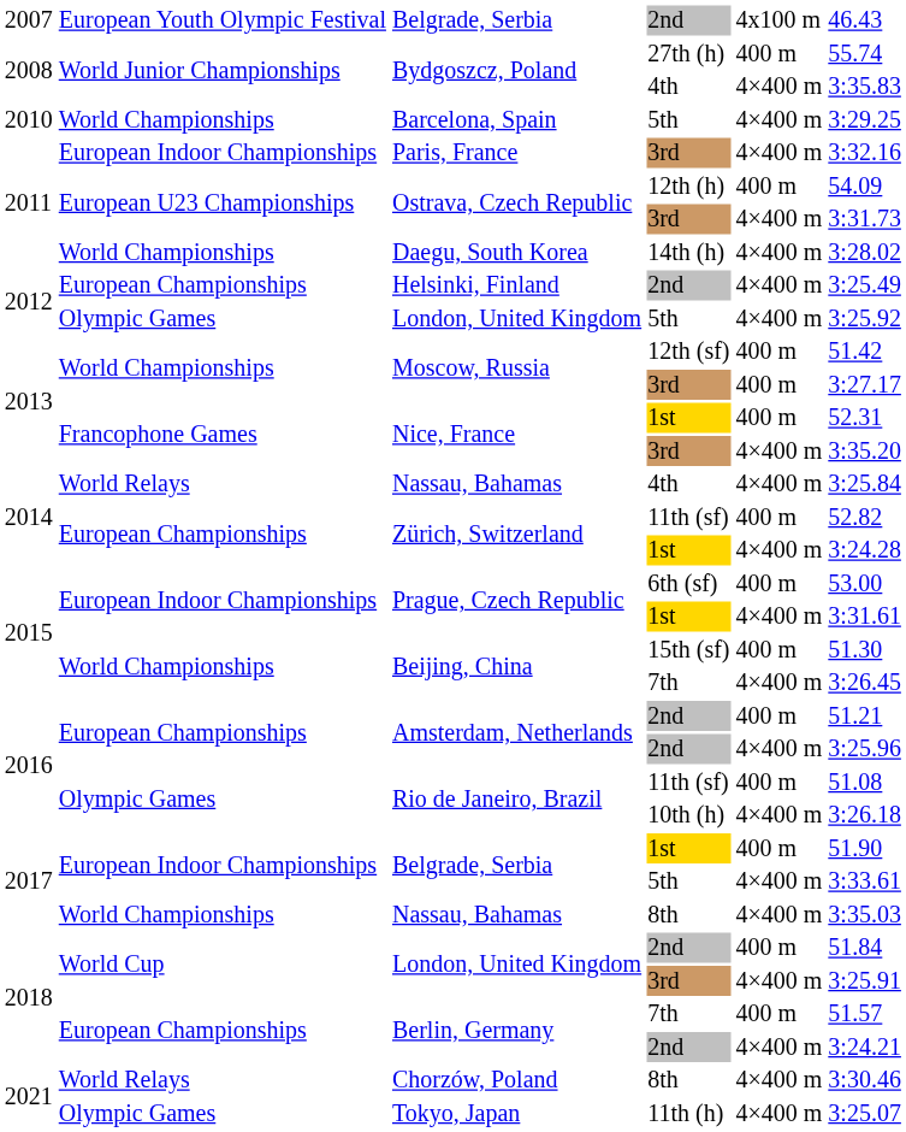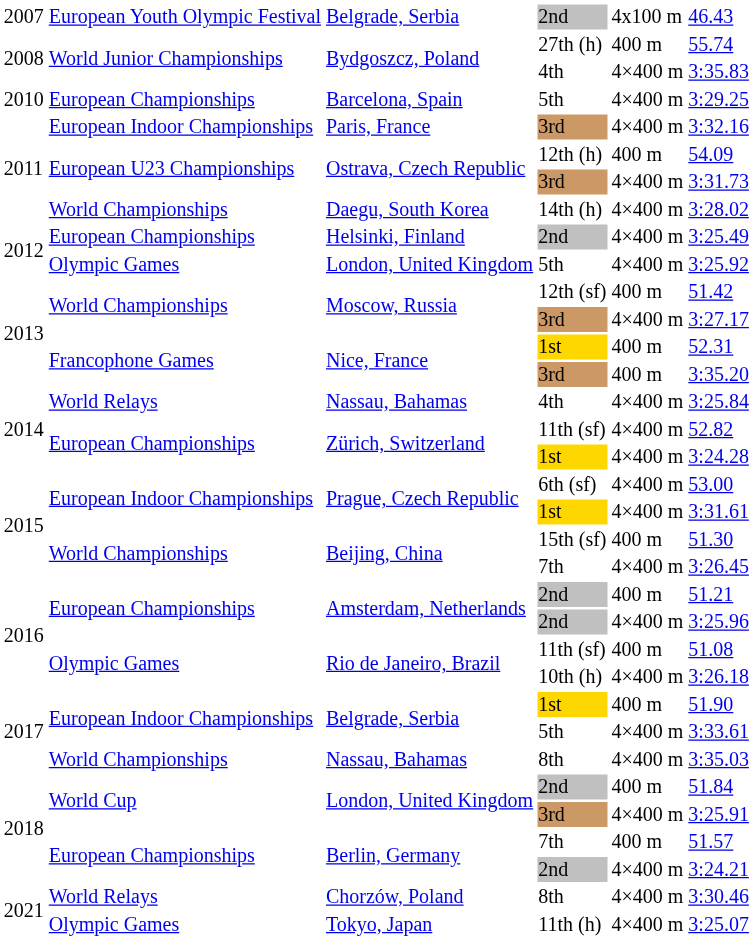 <table>
 <tr>
 <td>2007</td>
 <td><a href='#'>European Youth Olympic Festival</a></td>
 <td><a href='#'>Belgrade, Serbia</a></td>
 <td bgcolor=silver>2nd</td>
 <td>4x100 m</td>
 <td><a href='#'>46.43</a></td>
 </tr>
 <tr>
 <td rowspan=2>2008</td>
 <td rowspan=2><a href='#'>World Junior Championships</a></td>
 <td rowspan=2><a href='#'>Bydgoszcz, Poland</a></td>
 <td>27th (h)</td>
 <td>400 m</td>
 <td><a href='#'>55.74</a></td>
 </tr>
 <tr>
 <td>4th</td>
 <td>4×400 m</td>
 <td><a href='#'>3:35.83</a></td>
 </tr>
 <tr>
 <td>2010</td>
-<td><a href='#'>World Championships</a></td>
+<td><a href='#'>European Championships</a></td>
 <td><a href='#'>Barcelona, Spain</a></td>
 <td>5th</td>
 <td>4×400 m</td>
 <td><a href='#'>3:29.25</a> </td>
 </tr>
 <tr>
 <td rowspan=4>2011</td>
 <td><a href='#'>European Indoor Championships</a></td>
 <td><a href='#'>Paris, France</a></td>
 <td bgcolor=cc9966>3rd</td>
 <td>4×400 m</td>
 <td><a href='#'>3:32.16</a></td>
 </tr>
 <tr>
 <td rowspan=2><a href='#'>European U23 Championships</a></td>
 <td rowspan=2><a href='#'>Ostrava, Czech Republic</a></td>
 <td>12th (h)</td>
 <td>400 m</td>
 <td><a href='#'>54.09</a></td>
 </tr>
 <tr>
 <td bgcolor=cc9966>3rd</td>
 <td>4×400 m</td>
 <td><a href='#'>3:31.73</a></td>
 </tr>
 <tr>
 <td><a href='#'>World Championships</a></td>
 <td><a href='#'>Daegu, South Korea</a></td>
 <td>14th (h)</td>
 <td>4×400 m</td>
 <td><a href='#'>3:28.02</a></td>
 </tr>
 <tr>
 <td rowspan=2>2012</td>
 <td><a href='#'>European Championships</a></td>
 <td><a href='#'>Helsinki, Finland</a></td>
 <td bgcolor=silver>2nd</td>
 <td>4×400 m</td>
 <td><a href='#'>3:25.49</a></td>
 </tr>
 <tr>
 <td><a href='#'>Olympic Games</a></td>
 <td><a href='#'>London, United Kingdom</a></td>
 <td>5th</td>
 <td>4×400 m</td>
 <td><a href='#'>3:25.92</a></td>
 </tr>
 <tr>
 <td rowspan=4>2013</td>
 <td rowspan=2><a href='#'>World Championships</a></td>
 <td rowspan=2><a href='#'>Moscow, Russia</a></td>
 <td>12th (sf)</td>
 <td>400 m</td>
 <td><a href='#'>51.42</a></td>
 </tr>
 <tr>
 <td bgcolor=cc9966>3rd</td>
-<td>400 m</td>
+<td>4×400 m</td>
 <td><a href='#'>3:27.17</a></td>
 </tr>
 <tr>
 <td rowspan=2><a href='#'>Francophone Games</a></td>
 <td rowspan=2><a href='#'>Nice, France</a></td>
 <td bgcolor=gold>1st</td>
 <td>400 m</td>
 <td><a href='#'>52.31</a></td>
 </tr>
 <tr>
 <td bgcolor=cc9966>3rd</td>
-<td>4×400 m</td>
+<td>400 m</td>
 <td><a href='#'>3:35.20</a></td>
 </tr>
 <tr>
 <td rowspan=3>2014</td>
 <td><a href='#'>World Relays</a></td>
 <td><a href='#'>Nassau, Bahamas</a></td>
 <td>4th</td>
 <td>4×400 m</td>
 <td><a href='#'>3:25.84</a></td>
 </tr>
 <tr>
 <td rowspan=2><a href='#'>European Championships</a></td>
 <td rowspan=2><a href='#'>Zürich, Switzerland</a></td>
 <td>11th (sf)</td>
-<td>400 m</td>
+<td>4×400 m</td>
 <td><a href='#'>52.82</a></td>
 </tr>
 <tr>
 <td bgcolor=gold>1st</td>
 <td>4×400 m</td>
 <td><a href='#'>3:24.28</a></td>
 </tr>
 <tr>
 <td rowspan=4>2015</td>
 <td rowspan=2><a href='#'>European Indoor Championships</a></td>
 <td rowspan=2><a href='#'>Prague, Czech Republic</a></td>
 <td>6th (sf)</td>
-<td>400 m</td>
+<td>4×400 m</td>
 <td><a href='#'>53.00</a></td>
 </tr>
 <tr>
 <td bgcolor=gold>1st</td>
 <td>4×400 m</td>
 <td><a href='#'>3:31.61</a></td>
 </tr>
 <tr>
 <td rowspan=2><a href='#'>World Championships</a></td>
 <td rowspan=2><a href='#'>Beijing, China</a></td>
 <td>15th (sf)</td>
 <td>400 m</td>
 <td><a href='#'>51.30</a></td>
 </tr>
 <tr>
 <td>7th</td>
 <td>4×400 m</td>
 <td><a href='#'>3:26.45</a></td>
 </tr>
 <tr>
 <td rowspan=4>2016</td>
 <td rowspan=2><a href='#'>European Championships</a></td>
 <td rowspan=2><a href='#'>Amsterdam, Netherlands</a></td>
 <td bgcolor=silver>2nd</td>
 <td>400 m</td>
 <td><a href='#'>51.21</a></td>
 </tr>
 <tr>
 <td bgcolor=silver>2nd</td>
 <td>4×400 m</td>
 <td><a href='#'>3:25.96</a></td>
 </tr>
 <tr>
 <td rowspan=2><a href='#'>Olympic Games</a></td>
 <td rowspan=2><a href='#'>Rio de Janeiro, Brazil</a></td>
 <td>11th (sf)</td>
 <td>400 m</td>
 <td><a href='#'>51.08</a></td>
 </tr>
 <tr>
 <td>10th (h)</td>
 <td>4×400 m</td>
 <td><a href='#'>3:26.18</a></td>
 </tr>
 <tr>
 <td rowspan=3>2017</td>
 <td rowspan=2><a href='#'>European Indoor Championships</a></td>
 <td rowspan=2><a href='#'>Belgrade, Serbia</a></td>
 <td bgcolor=gold>1st</td>
 <td>400 m</td>
 <td><a href='#'>51.90</a> </td>
 </tr>
 <tr>
 <td>5th</td>
 <td>4×400 m</td>
 <td><a href='#'>3:33.61</a></td>
 </tr>
 <tr>
 <td><a href='#'>World Championships</a></td>
 <td><a href='#'>Nassau, Bahamas</a></td>
 <td>8th</td>
 <td>4×400 m</td>
 <td><a href='#'>3:35.03</a></td>
 </tr>
 <tr>
 <td rowspan=4>2018</td>
 <td rowspan=2><a href='#'>World Cup</a></td>
 <td rowspan=2><a href='#'>London, United Kingdom</a></td>
 <td bgcolor=silver>2nd</td>
 <td>400 m</td>
 <td><a href='#'>51.84</a></td>
 </tr>
 <tr>
 <td bgcolor=cc9966>3rd</td>
 <td>4×400 m</td>
 <td><a href='#'>3:25.91</a></td>
 </tr>
 <tr>
 <td rowspan=2><a href='#'>European Championships</a></td>
 <td rowspan=2><a href='#'>Berlin, Germany</a></td>
 <td>7th</td>
 <td>400 m</td>
 <td><a href='#'>51.57</a></td>
 </tr>
 <tr>
 <td bgcolor=silver>2nd</td>
 <td>4×400 m</td>
 <td><a href='#'>3:24.21</a></td>
 </tr>
 <tr>
 <td rowspan=2>2021</td>
 <td><a href='#'>World Relays</a></td>
 <td><a href='#'>Chorzów, Poland</a></td>
 <td>8th</td>
 <td>4×400 m</td>
 <td><a href='#'>3:30.46</a> </td>
 </tr>
 <tr>
 <td><a href='#'>Olympic Games</a></td>
 <td><a href='#'>Tokyo, Japan</a></td>
 <td>11th (h)</td>
 <td>4×400 m</td>
 <td><a href='#'>3:25.07</a></td>
 </tr>
 </table>
